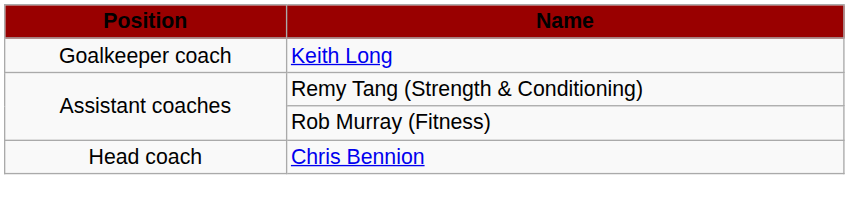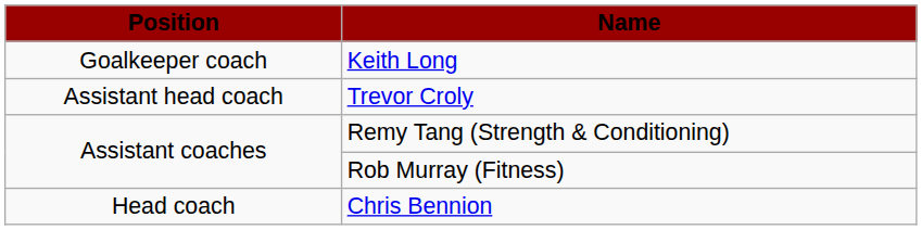 <table class="wikitable" style="text-align:center;width:50%;">
 <tr>
 <th style="background:#990000;color:#000000; text-align:center;">Position</th>
 <th style="background:#990000;color:#000000; text-align:center;">Name</th>
 </tr>
 <tr>
 <td>Goalkeeper coach</td>
 <td align=left> <a href='#'>Keith Long</a></td>
+</tr>
+<tr>
+<td>Assistant head coach</td>
+<td align=left> <a href='#'>Trevor Croly</a></td>
 </tr>
 <tr>
 <td rowspan=2>Assistant coaches</td>
 <td align=left> Remy Tang (Strength & Conditioning)</td>
 </tr>
 <tr>
 <td align=left> Rob Murray (Fitness)</td>
 </tr>
 <tr>
 <td>Head coach</td>
 <td align=left> <a href='#'>Chris Bennion</a></td>
 </tr>
 </table>
